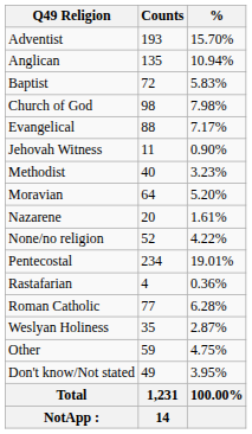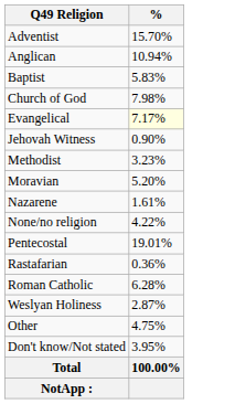 <table class="wikitable">
 <tr>
 <th>Q49 Religion</th>
-<th>Counts</th>
 <th>%</th>
 </tr>
 <tr>
 <td>Adventist</td>
-<td>193</td>
 <td>15.70%</td>
 </tr>
 <tr>
 <td>Anglican</td>
-<td>135</td>
 <td>10.94%</td>
 </tr>
 <tr>
 <td>Baptist</td>
-<td>72</td>
 <td>5.83%</td>
 </tr>
 <tr>
 <td>Church of God</td>
-<td>98</td>
 <td>7.98%</td>
 </tr>
 <tr>
 <td>Evangelical</td>
-<td>88</td>
-<td>7.17%</td>
+<td style="background: lightyellow;">7.17%</td>
 </tr>
 <tr>
 <td>Jehovah Witness</td>
-<td>11</td>
 <td>0.90%</td>
 </tr>
 <tr>
 <td>Methodist</td>
-<td>40</td>
 <td>3.23%</td>
 </tr>
 <tr>
 <td>Moravian</td>
-<td>64</td>
 <td>5.20%</td>
 </tr>
 <tr>
 <td>Nazarene</td>
-<td>20</td>
 <td>1.61%</td>
 </tr>
 <tr>
 <td>None/no religion</td>
-<td>52</td>
 <td>4.22%</td>
 </tr>
 <tr>
 <td>Pentecostal</td>
-<td>234</td>
 <td>19.01%</td>
 </tr>
 <tr>
 <td>Rastafarian</td>
-<td>4</td>
 <td>0.36%</td>
 </tr>
 <tr>
 <td>Roman Catholic</td>
-<td>77</td>
 <td>6.28%</td>
 </tr>
 <tr>
 <td>Weslyan Holiness</td>
-<td>35</td>
 <td>2.87%</td>
 </tr>
 <tr>
 <td>Other</td>
-<td>59</td>
 <td>4.75%</td>
 </tr>
 <tr>
 <td>Don't know/Not stated</td>
-<td>49</td>
 <td>3.95%</td>
 </tr>
 <tr>
 <th>Total</th>
-<th>1,231</th>
 <th>100.00%</th>
 </tr>
 <tr>
 <th>NotApp :</th>
-<th>14</th>
 <th></th>
 </tr>
 </table>
